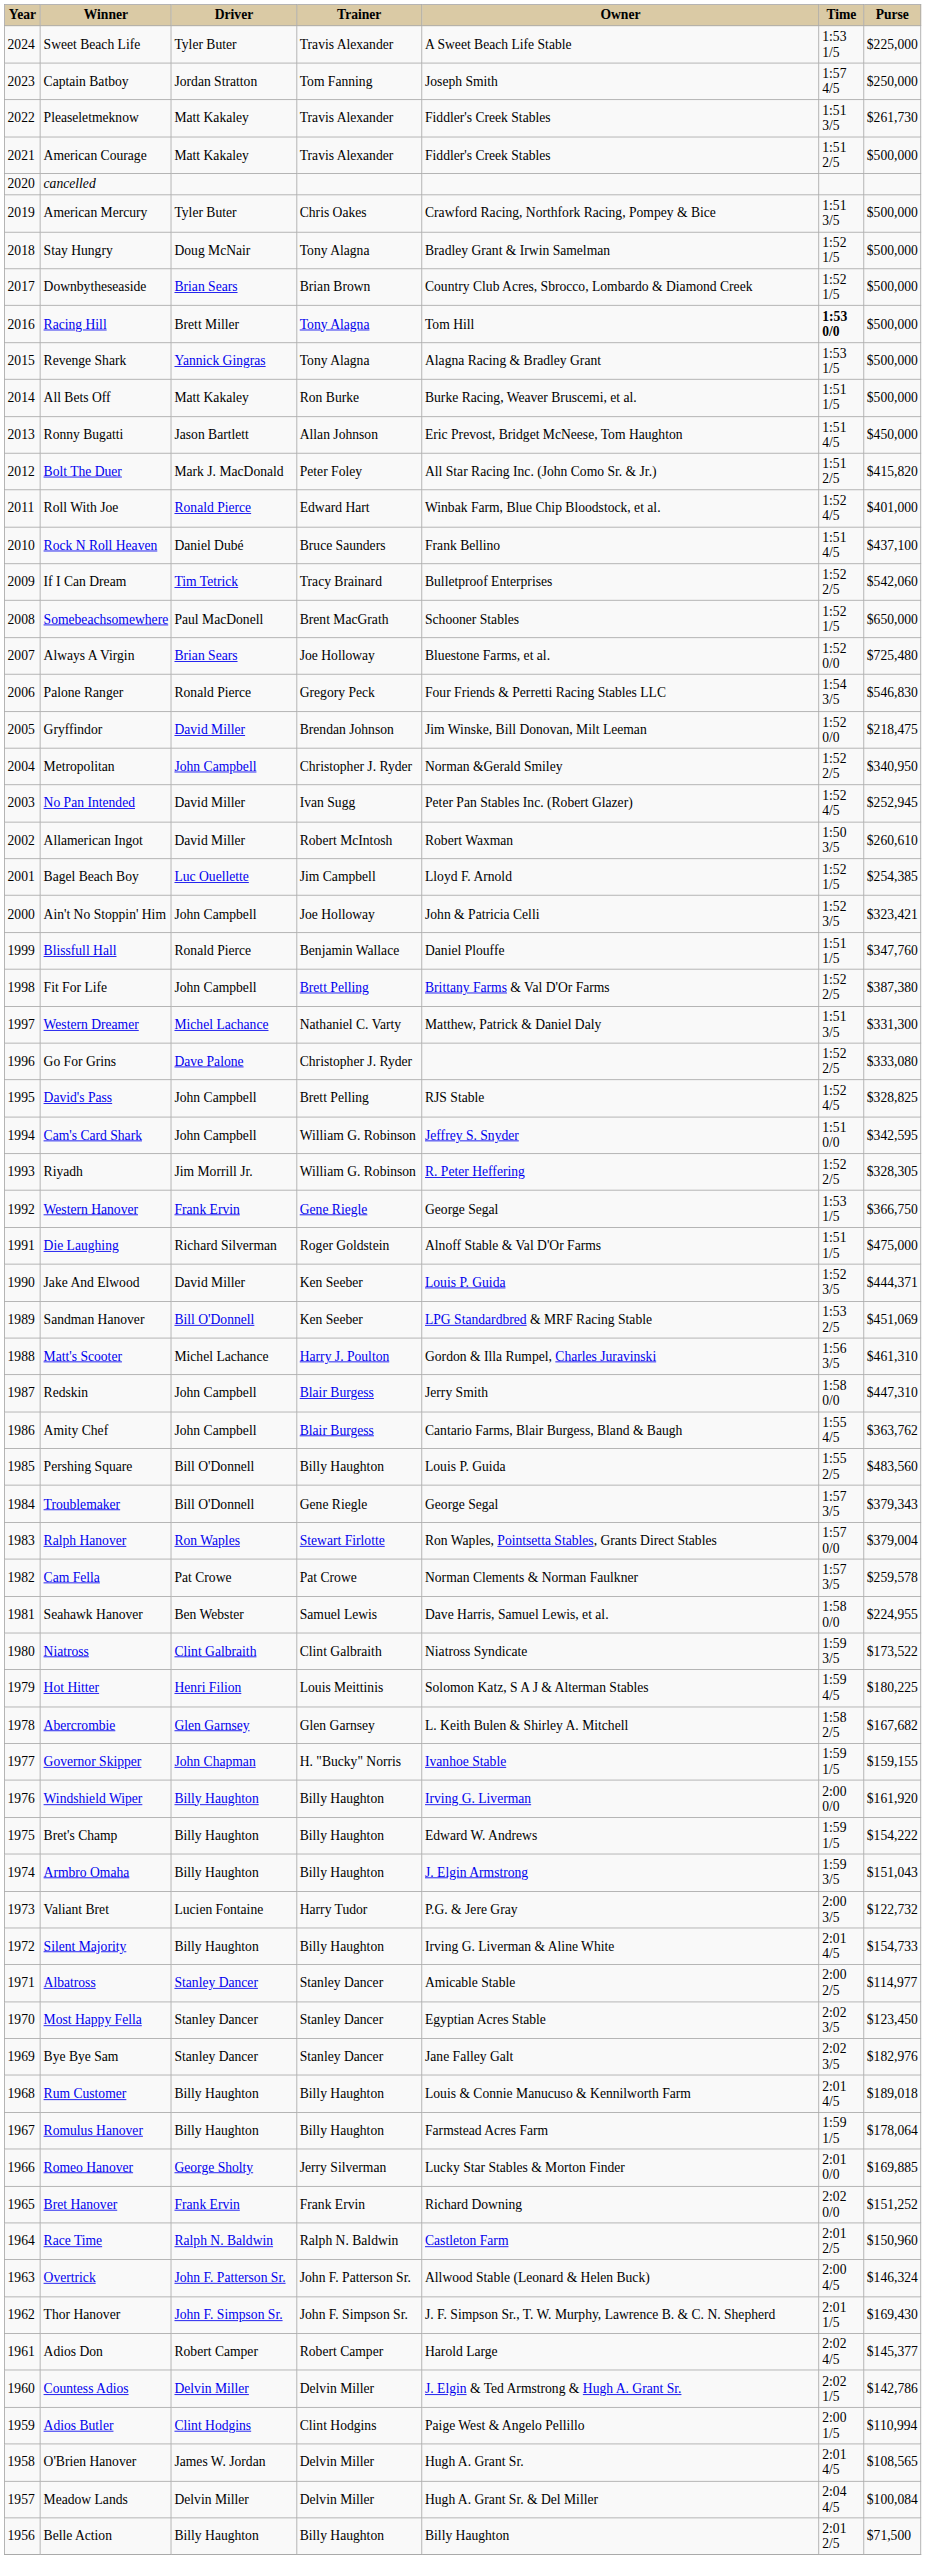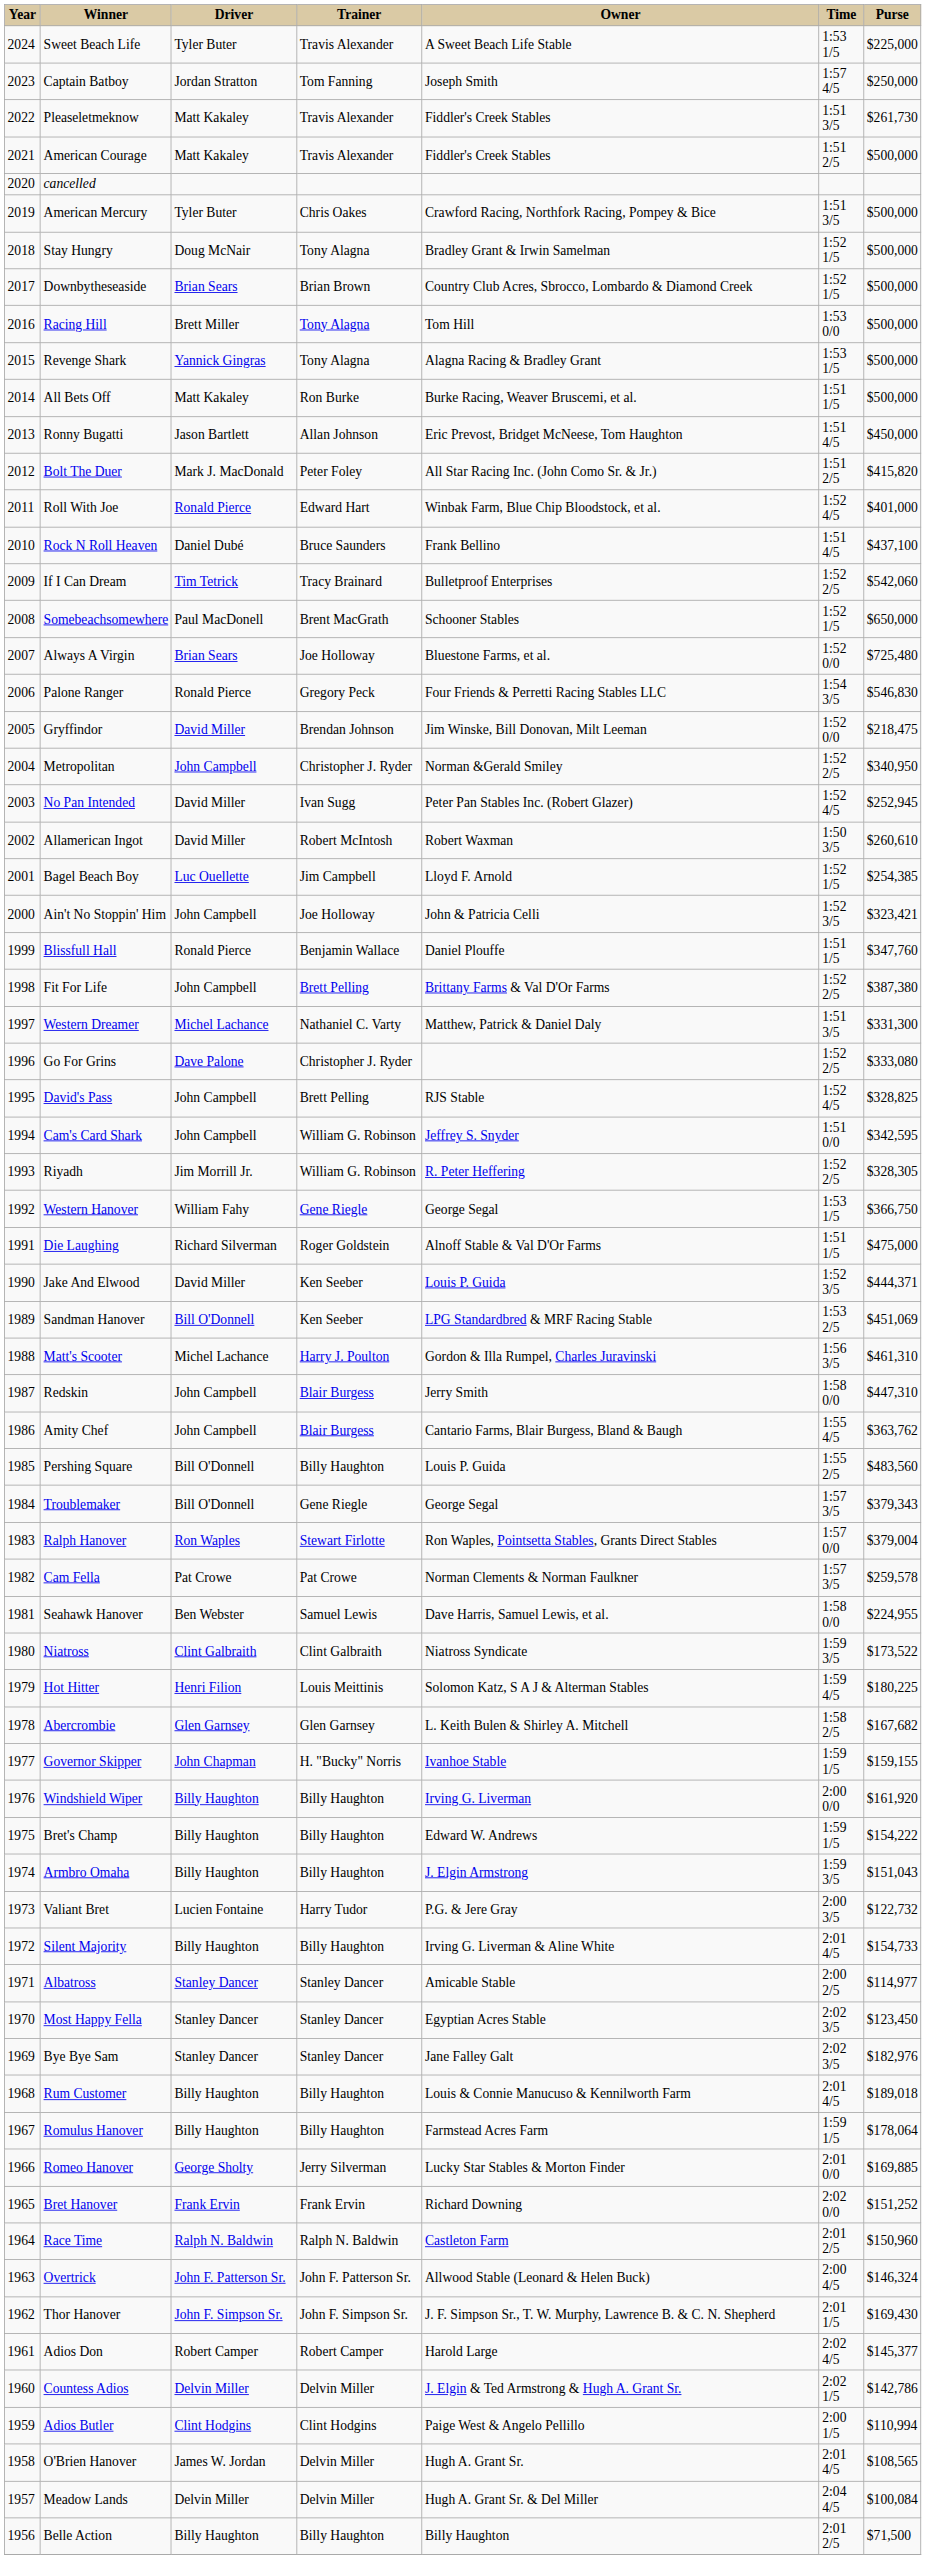 <table class="wikitable sortable">
 <tr>
 <th style="background-color:#DACAA5; width:35px">Year<br></th>
 <th style="background-color:#DACAA5; width:130px">Winner<br></th>
 <th style="background-color:#DACAA5; width:140px">Driver<br></th>
 <th style="background-color:#DACAA5; width:140px">Trainer<br></th>
 <th style="background-color:#DACAA5; width:460px">Owner<br></th>
 <th style="background-color:#DACAA5; width:45px">Time<br></th>
 <th style="background-color:#DACAA5; width:45px">Purse<br></th>
 </tr>
 <tr>
 <td>2024</td>
 <td>Sweet Beach Life</td>
 <td>Tyler Buter</td>
 <td>Travis Alexander</td>
 <td>A Sweet Beach Life Stable</td>
 <td>1:53 1/5</td>
 <td>$225,000</td>
 </tr>
 <tr>
 <td>2023</td>
 <td>Captain Batboy</td>
 <td>Jordan Stratton</td>
 <td>Tom Fanning</td>
 <td>Joseph Smith</td>
 <td>1:57 4/5</td>
 <td>$250,000</td>
 </tr>
 <tr>
 <td>2022</td>
 <td>Pleaseletmeknow</td>
 <td>Matt Kakaley</td>
 <td>Travis Alexander</td>
 <td>Fiddler's Creek Stables</td>
 <td>1:51 3/5</td>
 <td>$261,730</td>
 </tr>
 <tr>
 <td>2021</td>
 <td>American Courage</td>
 <td>Matt Kakaley</td>
 <td>Travis Alexander</td>
 <td>Fiddler's Creek Stables</td>
 <td>1:51 2/5</td>
 <td>$500,000</td>
 </tr>
 <tr>
 <td>2020</td>
 <td><em>cancelled</em></td>
 <td></td>
 <td></td>
 <td></td>
 <td></td>
 <td></td>
 </tr>
 <tr>
 <td>2019</td>
 <td>American Mercury</td>
 <td>Tyler Buter</td>
 <td>Chris Oakes</td>
 <td>Crawford Racing, Northfork Racing, Pompey & Bice</td>
 <td>1:51 3/5</td>
 <td>$500,000</td>
 </tr>
 <tr>
 <td>2018</td>
 <td>Stay Hungry</td>
 <td>Doug McNair</td>
 <td>Tony Alagna</td>
 <td>Bradley Grant & Irwin Samelman</td>
 <td>1:52 1/5</td>
 <td>$500,000</td>
 </tr>
 <tr>
 <td>2017</td>
 <td>Downbytheseaside</td>
 <td><a href='#'>Brian Sears</a></td>
 <td>Brian Brown</td>
 <td>Country Club Acres, Sbrocco, Lombardo & Diamond Creek</td>
 <td>1:52 1/5</td>
 <td>$500,000</td>
 </tr>
 <tr>
 <td>2016</td>
 <td><a href='#'>Racing Hill</a></td>
 <td>Brett Miller</td>
 <td><a href='#'>Tony Alagna</a></td>
 <td>Tom Hill</td>
-<td><strong>1:53 0/0</strong></td>
+<td>1:53 0/0</td>
 <td>$500,000</td>
 </tr>
 <tr>
 <td>2015</td>
 <td>Revenge Shark</td>
 <td><a href='#'>Yannick Gingras</a></td>
 <td>Tony Alagna</td>
 <td>Alagna Racing & Bradley Grant</td>
 <td>1:53 1/5</td>
 <td>$500,000</td>
 </tr>
 <tr>
 <td>2014</td>
 <td>All Bets Off</td>
 <td>Matt Kakaley</td>
 <td>Ron Burke</td>
 <td>Burke Racing, Weaver Bruscemi, et al.</td>
 <td>1:51 1/5</td>
 <td>$500,000</td>
 </tr>
 <tr>
 <td>2013</td>
 <td>Ronny Bugatti</td>
 <td>Jason Bartlett</td>
 <td>Allan Johnson</td>
 <td>Eric Prevost, Bridget McNeese, Tom Haughton</td>
 <td>1:51 4/5</td>
 <td>$450,000</td>
 </tr>
 <tr>
 <td>2012</td>
 <td><a href='#'>Bolt The Duer</a></td>
 <td>Mark J. MacDonald</td>
 <td>Peter Foley</td>
 <td>All Star Racing Inc. (John Como Sr. & Jr.)</td>
 <td>1:51 2/5</td>
 <td>$415,820</td>
 </tr>
 <tr>
 <td>2011</td>
 <td>Roll With Joe</td>
 <td><a href='#'>Ronald Pierce</a></td>
 <td>Edward Hart</td>
 <td>Winbak Farm, Blue Chip Bloodstock, et al.</td>
 <td>1:52 4/5</td>
 <td>$401,000</td>
 </tr>
 <tr>
 <td>2010</td>
 <td><a href='#'>Rock N Roll Heaven</a></td>
 <td>Daniel Dubé</td>
 <td>Bruce Saunders</td>
 <td>Frank Bellino</td>
 <td>1:51 4/5</td>
 <td>$437,100</td>
 </tr>
 <tr>
 <td>2009</td>
 <td>If I Can Dream</td>
 <td><a href='#'>Tim Tetrick</a></td>
 <td>Tracy Brainard</td>
 <td>Bulletproof Enterprises</td>
 <td>1:52 2/5</td>
 <td>$542,060</td>
 </tr>
 <tr>
 <td>2008</td>
 <td><a href='#'>Somebeachsomewhere</a></td>
 <td>Paul MacDonell</td>
 <td>Brent MacGrath</td>
 <td>Schooner Stables</td>
 <td>1:52 1/5</td>
 <td>$650,000</td>
 </tr>
 <tr>
 <td>2007</td>
 <td>Always A Virgin</td>
 <td><a href='#'>Brian Sears</a></td>
 <td>Joe Holloway</td>
 <td>Bluestone Farms, et al.</td>
 <td>1:52 0/0</td>
 <td>$725,480</td>
 </tr>
 <tr>
 <td>2006</td>
 <td>Palone Ranger</td>
 <td>Ronald Pierce</td>
 <td>Gregory Peck</td>
 <td>Four Friends & Perretti Racing Stables LLC</td>
 <td>1:54 3/5</td>
 <td>$546,830</td>
 </tr>
 <tr>
 <td>2005</td>
 <td>Gryffindor</td>
 <td><a href='#'>David Miller</a></td>
 <td>Brendan Johnson</td>
 <td>Jim Winske, Bill Donovan, Milt Leeman</td>
 <td>1:52 0/0</td>
 <td>$218,475</td>
 </tr>
 <tr>
 <td>2004</td>
 <td>Metropolitan</td>
 <td><a href='#'>John Campbell</a></td>
 <td>Christopher J. Ryder</td>
 <td>Norman &Gerald Smiley</td>
 <td>1:52 2/5</td>
 <td>$340,950</td>
 </tr>
 <tr>
 <td>2003</td>
 <td><a href='#'>No Pan Intended</a></td>
 <td>David Miller</td>
 <td>Ivan Sugg</td>
 <td>Peter Pan Stables Inc. (Robert Glazer)</td>
 <td>1:52 4/5</td>
 <td>$252,945</td>
 </tr>
 <tr>
 <td>2002</td>
 <td>Allamerican Ingot</td>
 <td>David Miller</td>
 <td>Robert McIntosh</td>
 <td>Robert Waxman</td>
 <td>1:50 3/5</td>
 <td>$260,610</td>
 </tr>
 <tr>
 <td>2001</td>
 <td>Bagel Beach Boy</td>
 <td><a href='#'>Luc Ouellette</a></td>
 <td>Jim Campbell</td>
 <td>Lloyd F. Arnold</td>
 <td>1:52 1/5</td>
 <td>$254,385</td>
 </tr>
 <tr>
 <td>2000</td>
 <td>Ain't No Stoppin' Him</td>
 <td>John Campbell</td>
 <td>Joe Holloway</td>
 <td>John & Patricia Celli</td>
 <td>1:52 3/5</td>
 <td>$323,421</td>
 </tr>
 <tr>
 <td>1999</td>
 <td><a href='#'>Blissfull Hall</a></td>
 <td>Ronald Pierce</td>
 <td>Benjamin Wallace</td>
 <td>Daniel Plouffe</td>
 <td>1:51 1/5</td>
 <td>$347,760</td>
 </tr>
 <tr>
 <td>1998</td>
 <td>Fit For Life</td>
 <td>John Campbell</td>
 <td><a href='#'>Brett Pelling</a></td>
 <td><a href='#'>Brittany Farms</a> & Val D'Or Farms</td>
 <td>1:52 2/5</td>
 <td>$387,380</td>
 </tr>
 <tr>
 <td>1997</td>
 <td><a href='#'>Western Dreamer</a></td>
 <td><a href='#'>Michel Lachance</a></td>
 <td>Nathaniel C. Varty</td>
 <td>Matthew, Patrick & Daniel Daly</td>
 <td>1:51 3/5</td>
 <td>$331,300</td>
 </tr>
 <tr>
 <td>1996</td>
 <td>Go For Grins</td>
 <td><a href='#'>Dave Palone</a></td>
 <td>Christopher J. Ryder</td>
 <td></td>
 <td>1:52 2/5</td>
 <td>$333,080</td>
 </tr>
 <tr>
 <td>1995</td>
 <td><a href='#'>David's Pass</a></td>
 <td>John Campbell</td>
 <td>Brett Pelling</td>
 <td>RJS Stable</td>
 <td>1:52 4/5</td>
 <td>$328,825</td>
 </tr>
 <tr>
 <td>1994</td>
 <td><a href='#'>Cam's Card Shark</a></td>
 <td>John Campbell</td>
 <td>William G. Robinson</td>
 <td><a href='#'>Jeffrey S. Snyder</a></td>
 <td>1:51 0/0</td>
 <td>$342,595</td>
 </tr>
 <tr>
 <td>1993</td>
 <td>Riyadh</td>
 <td>Jim Morrill Jr.</td>
 <td>William G. Robinson</td>
 <td><a href='#'>R. Peter Heffering</a></td>
 <td>1:52 2/5</td>
 <td>$328,305</td>
 </tr>
 <tr>
 <td>1992</td>
 <td><a href='#'>Western Hanover</a></td>
-<td><a href='#'>Frank Ervin</a></td>
+<td>William Fahy</td>
 <td><a href='#'>Gene Riegle</a></td>
 <td>George Segal</td>
 <td>1:53 1/5</td>
 <td>$366,750</td>
 </tr>
 <tr>
 <td>1991</td>
 <td><a href='#'>Die Laughing</a></td>
 <td>Richard Silverman</td>
 <td>Roger Goldstein</td>
 <td>Alnoff Stable & Val D'Or Farms</td>
 <td>1:51 1/5</td>
 <td>$475,000</td>
 </tr>
 <tr>
 <td>1990</td>
 <td>Jake And Elwood</td>
 <td>David Miller</td>
 <td>Ken Seeber</td>
 <td><a href='#'>Louis P. Guida</a></td>
 <td>1:52 3/5</td>
 <td>$444,371</td>
 </tr>
 <tr>
 <td>1989</td>
 <td>Sandman Hanover</td>
 <td><a href='#'>Bill O'Donnell</a></td>
 <td>Ken Seeber</td>
 <td><a href='#'>LPG Standardbred</a> & MRF Racing Stable</td>
 <td>1:53 2/5</td>
 <td>$451,069</td>
 </tr>
 <tr>
 <td>1988</td>
 <td><a href='#'>Matt's Scooter</a></td>
 <td>Michel Lachance</td>
 <td><a href='#'>Harry J. Poulton</a></td>
 <td>Gordon & Illa Rumpel, <a href='#'>Charles Juravinski</a></td>
 <td>1:56 3/5</td>
 <td>$461,310</td>
 </tr>
 <tr>
 <td>1987</td>
 <td>Redskin</td>
 <td>John Campbell</td>
 <td><a href='#'>Blair Burgess</a></td>
 <td>Jerry Smith</td>
 <td>1:58 0/0</td>
 <td>$447,310</td>
 </tr>
 <tr>
 <td>1986</td>
 <td>Amity Chef</td>
 <td>John Campbell</td>
 <td><a href='#'>Blair Burgess</a></td>
 <td>Cantario Farms, Blair Burgess, Bland & Baugh</td>
 <td>1:55 4/5</td>
 <td>$363,762</td>
 </tr>
 <tr>
 <td>1985</td>
 <td>Pershing Square</td>
 <td>Bill O'Donnell</td>
 <td>Billy Haughton</td>
 <td>Louis P. Guida</td>
 <td>1:55 2/5</td>
 <td>$483,560</td>
 </tr>
 <tr>
 <td>1984</td>
 <td><a href='#'>Troublemaker</a></td>
 <td>Bill O'Donnell</td>
 <td>Gene Riegle</td>
 <td>George Segal</td>
 <td>1:57 3/5</td>
 <td>$379,343</td>
 </tr>
 <tr>
 <td>1983</td>
 <td><a href='#'>Ralph Hanover</a></td>
 <td><a href='#'>Ron Waples</a></td>
 <td><a href='#'>Stewart Firlotte</a></td>
 <td>Ron Waples, <a href='#'>Pointsetta Stables</a>, Grants Direct Stables</td>
 <td>1:57 0/0</td>
 <td>$379,004</td>
 </tr>
 <tr>
 <td>1982</td>
 <td><a href='#'>Cam Fella</a></td>
 <td>Pat Crowe</td>
 <td>Pat Crowe</td>
 <td>Norman Clements & Norman Faulkner</td>
 <td>1:57 3/5</td>
 <td>$259,578</td>
 </tr>
 <tr>
 <td>1981</td>
 <td>Seahawk Hanover</td>
 <td>Ben Webster</td>
 <td>Samuel Lewis</td>
 <td>Dave Harris, Samuel Lewis, et al.</td>
 <td>1:58 0/0</td>
 <td>$224,955</td>
 </tr>
 <tr>
 <td>1980</td>
 <td><a href='#'>Niatross</a></td>
 <td><a href='#'>Clint Galbraith</a></td>
 <td>Clint Galbraith</td>
 <td>Niatross Syndicate</td>
 <td>1:59 3/5</td>
 <td>$173,522</td>
 </tr>
 <tr>
 <td>1979</td>
 <td><a href='#'>Hot Hitter</a></td>
 <td><a href='#'>Henri Filion</a></td>
 <td>Louis Meittinis</td>
 <td>Solomon Katz, S A J & Alterman Stables</td>
 <td>1:59 4/5</td>
 <td>$180,225</td>
 </tr>
 <tr>
 <td>1978</td>
 <td><a href='#'>Abercrombie</a></td>
 <td><a href='#'>Glen Garnsey</a></td>
 <td>Glen Garnsey</td>
 <td>L. Keith Bulen & Shirley A. Mitchell</td>
 <td>1:58 2/5</td>
 <td>$167,682</td>
 </tr>
 <tr>
 <td>1977</td>
 <td><a href='#'>Governor Skipper</a></td>
 <td><a href='#'>John Chapman</a></td>
 <td>H. "Bucky" Norris</td>
 <td><a href='#'>Ivanhoe Stable</a></td>
 <td>1:59 1/5</td>
 <td>$159,155</td>
 </tr>
 <tr>
 <td>1976</td>
 <td><a href='#'>Windshield Wiper</a></td>
 <td><a href='#'>Billy Haughton</a></td>
 <td>Billy Haughton</td>
 <td><a href='#'>Irving G. Liverman</a></td>
 <td>2:00 0/0</td>
 <td>$161,920</td>
 </tr>
 <tr>
 <td>1975</td>
 <td>Bret's Champ</td>
 <td>Billy Haughton</td>
 <td>Billy Haughton</td>
 <td>Edward W. Andrews</td>
 <td>1:59 1/5</td>
 <td>$154,222</td>
 </tr>
 <tr>
 <td>1974</td>
 <td><a href='#'>Armbro Omaha</a></td>
 <td>Billy Haughton</td>
 <td>Billy Haughton</td>
 <td><a href='#'>J. Elgin Armstrong</a></td>
 <td>1:59 3/5</td>
 <td>$151,043</td>
 </tr>
 <tr>
 <td>1973</td>
 <td>Valiant Bret</td>
 <td>Lucien Fontaine</td>
 <td>Harry Tudor</td>
 <td>P.G. & Jere Gray</td>
 <td>2:00 3/5</td>
 <td>$122,732</td>
 </tr>
 <tr>
 <td>1972</td>
 <td><a href='#'>Silent Majority</a></td>
 <td>Billy Haughton</td>
 <td>Billy Haughton</td>
 <td>Irving G. Liverman & Aline White</td>
 <td>2:01 4/5</td>
 <td>$154,733</td>
 </tr>
 <tr>
 <td>1971</td>
 <td><a href='#'>Albatross</a></td>
 <td><a href='#'>Stanley Dancer</a></td>
 <td>Stanley Dancer</td>
 <td>Amicable Stable</td>
 <td>2:00 2/5</td>
 <td>$114,977</td>
 </tr>
 <tr>
 <td>1970</td>
 <td><a href='#'>Most Happy Fella</a></td>
 <td>Stanley Dancer</td>
 <td>Stanley Dancer</td>
 <td>Egyptian Acres Stable</td>
 <td>2:02 3/5</td>
 <td>$123,450</td>
 </tr>
 <tr>
 <td>1969</td>
 <td>Bye Bye Sam</td>
 <td>Stanley Dancer</td>
 <td>Stanley Dancer</td>
 <td>Jane Falley Galt</td>
 <td>2:02 3/5</td>
 <td>$182,976</td>
 </tr>
 <tr>
 <td>1968</td>
 <td><a href='#'>Rum Customer</a></td>
 <td>Billy Haughton</td>
 <td>Billy Haughton</td>
 <td>Louis & Connie Manucuso & Kennilworth Farm</td>
 <td>2:01 4/5</td>
 <td>$189,018</td>
 </tr>
 <tr>
 <td>1967</td>
 <td><a href='#'>Romulus Hanover</a></td>
 <td>Billy Haughton</td>
 <td>Billy Haughton</td>
 <td>Farmstead Acres Farm</td>
 <td>1:59 1/5</td>
 <td>$178,064</td>
 </tr>
 <tr>
 <td>1966</td>
 <td><a href='#'>Romeo Hanover</a></td>
 <td><a href='#'>George Sholty</a></td>
 <td>Jerry Silverman</td>
 <td>Lucky Star Stables & Morton Finder</td>
 <td>2:01 0/0</td>
 <td>$169,885</td>
 </tr>
 <tr>
 <td>1965</td>
 <td><a href='#'>Bret Hanover</a></td>
 <td><a href='#'>Frank Ervin</a></td>
 <td>Frank Ervin</td>
 <td>Richard Downing</td>
 <td>2:02 0/0</td>
 <td>$151,252</td>
 </tr>
 <tr>
 <td>1964</td>
 <td><a href='#'>Race Time</a></td>
 <td><a href='#'>Ralph N. Baldwin</a></td>
 <td>Ralph N. Baldwin</td>
 <td><a href='#'>Castleton Farm</a></td>
 <td>2:01 2/5</td>
 <td>$150,960</td>
 </tr>
 <tr>
 <td>1963</td>
 <td><a href='#'>Overtrick</a></td>
 <td><a href='#'>John F. Patterson Sr.</a></td>
 <td>John F. Patterson Sr.</td>
 <td>Allwood Stable (Leonard & Helen Buck)</td>
 <td>2:00 4/5</td>
 <td>$146,324</td>
 </tr>
 <tr>
 <td>1962</td>
 <td>Thor Hanover</td>
 <td><a href='#'>John F. Simpson Sr.</a></td>
 <td>John F. Simpson Sr.</td>
 <td>J. F. Simpson Sr., T. W. Murphy, Lawrence B. & C. N. Shepherd</td>
 <td>2:01 1/5</td>
 <td>$169,430</td>
 </tr>
 <tr>
 <td>1961</td>
 <td>Adios Don</td>
 <td>Robert Camper</td>
 <td>Robert Camper</td>
 <td>Harold Large</td>
 <td>2:02 4/5</td>
 <td>$145,377</td>
 </tr>
 <tr>
 <td>1960</td>
 <td><a href='#'>Countess Adios</a></td>
 <td><a href='#'>Delvin Miller</a></td>
 <td>Delvin Miller</td>
 <td><a href='#'>J. Elgin</a> & Ted Armstrong & <a href='#'>Hugh A. Grant Sr.</a></td>
 <td>2:02 1/5</td>
 <td>$142,786</td>
 </tr>
 <tr>
 <td>1959</td>
 <td><a href='#'>Adios Butler</a></td>
 <td><a href='#'>Clint Hodgins</a></td>
 <td>Clint Hodgins</td>
 <td>Paige West & Angelo Pellillo</td>
 <td>2:00 1/5</td>
 <td>$110,994</td>
 </tr>
 <tr>
 <td>1958</td>
 <td>O'Brien Hanover</td>
 <td>James W. Jordan</td>
 <td>Delvin Miller</td>
 <td>Hugh A. Grant Sr.</td>
 <td>2:01 4/5</td>
 <td>$108,565</td>
 </tr>
 <tr>
 <td>1957</td>
 <td>Meadow Lands</td>
 <td>Delvin Miller</td>
 <td>Delvin Miller</td>
 <td>Hugh A. Grant Sr. & Del Miller</td>
 <td>2:04 4/5</td>
 <td>$100,084</td>
 </tr>
 <tr>
 <td>1956</td>
 <td>Belle Action</td>
 <td>Billy Haughton</td>
 <td>Billy Haughton</td>
 <td>Billy Haughton</td>
 <td>2:01 2/5</td>
 <td>$71,500</td>
 </tr>
 <tr>
 </tr>
 </table>
